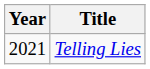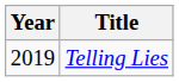 <table class="wikitable">
 <tr>
 <th>Year</th>
 <th>Title</th>
 </tr>
 <tr>
-<td>2021</td>
+<td>2019</td>
 <td><a href='#'><em>Telling Lies</em></a></td>
 </tr>
 </table>
